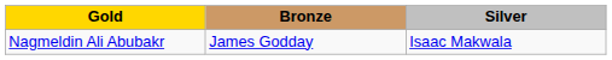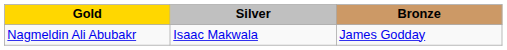 <table class="wikitable" style="text-align:left">
 <tr align="center">
 <td width=200 bgcolor=gold><strong>Gold</strong></td>
+<td width=200 bgcolor=silver><strong>Silver</strong></td>
 <td width=200 bgcolor=CC9966><strong>Bronze</strong></td>
-<td width=200 bgcolor=silver><strong>Silver</strong></td>
 </tr>
 <tr>
 <td><a href='#'>Nagmeldin Ali Abubakr</a><br><em></em></td>
+<td><a href='#'>Isaac Makwala</a><br><em></em></td>
 <td><a href='#'>James Godday</a><br><em></em></td>
-<td><a href='#'>Isaac Makwala</a><br><em></em></td>
 </tr>
 </table>
